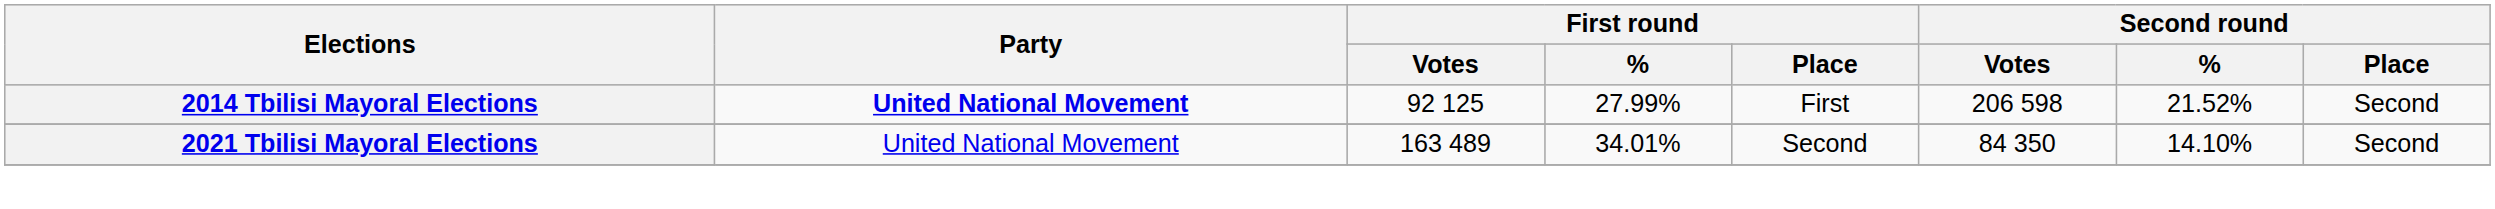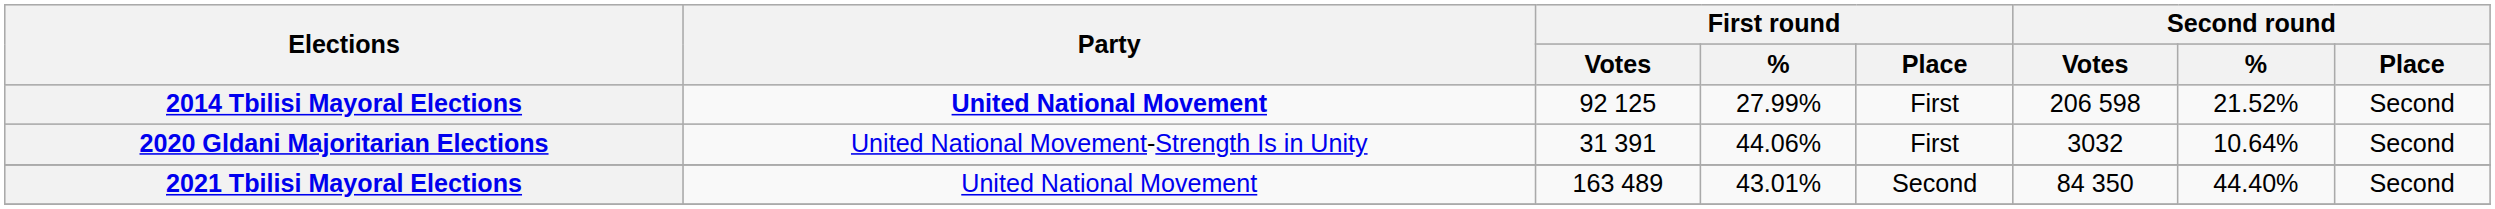 <table class=wikitable width=100%>
 <tr>
 <th rowspan=2>Elections</th>
 <th rowspan=2>Party</th>
 <th colspan=3>First round</th>
 <th colspan=3>Second round</th>
 </tr>
 <tr>
 <th>Votes</th>
 <th>%</th>
 <th>Place</th>
 <th>Votes</th>
 <th>%</th>
 <th>Place</th>
 </tr>
 <tr align=center>
 <th><a href='#'>2014 Tbilisi Mayoral Elections</a></th>
 <td><strong><a href='#'>United National Movement</a></strong></td>
 <td>92 125</td>
 <td>27.99%</td>
 <td>First</td>
 <td>206 598</td>
 <td>21.52%</td>
 <td>Second</td>
 </tr>
+<tr align=center>
+<th><a href='#'>2020 Gldani Majoritarian Elections</a></th>
+<td><a href='#'>United National Movement</a>-<a href='#'>Strength Is in Unity</a></td>
+<td>31 391</td>
+<td>44.06%</td>
+<td>First</td>
+<td>3032</td>
+<td>10.64%</td>
+<td {{>Second</td>
+</tr>
 <tr>
 </tr>
 <tr align=center>
 <th><a href='#'>2021 Tbilisi Mayoral Elections</a></th>
 <td><a href='#'>United National Movement</a></td>
 <td>163 489</td>
-<td>34.01%</td>
+<td>43.01%</td>
 <td>Second</td>
 <td>84 350</td>
-<td>14.10%</td>
+<td>44.40%</td>
 <td>Second</td>
 </tr>
 <tr>
 </tr>
 </table>
